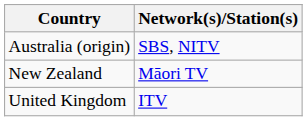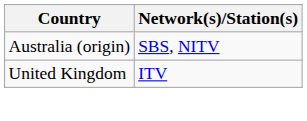 <table class="wikitable">
 <tr>
 <th>Country</th>
 <th>Network(s)/Station(s)</th>
 </tr>
 <tr>
 <td>Australia (origin)</td>
 <td><a href='#'>SBS</a>, <a href='#'>NITV</a></td>
 </tr>
 <tr>
-<td>New Zealand</td>
-<td><a href='#'>Māori TV</a></td>
-</tr>
-<tr>
 <td>United Kingdom</td>
 <td><a href='#'>ITV</a></td>
 </tr>
 </table>
